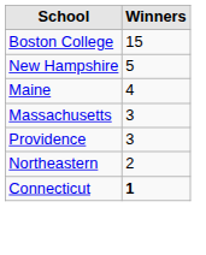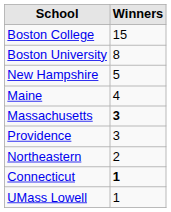 <table class="wikitable">
 <tr>
 <th style="background:#e5e5e5;">School</th>
 <th style="background:#e5e5e5;">Winners</th>
 </tr>
 <tr>
 <td><a href='#'>Boston College</a></td>
 <td>15</td>
+</tr>
+<tr>
+<td><a href='#'>Boston University</a></td>
+<td>8</td>
 </tr>
 <tr>
 <td><a href='#'>New Hampshire</a></td>
 <td>5</td>
 </tr>
 <tr>
 <td><a href='#'>Maine</a></td>
 <td>4</td>
 </tr>
 <tr>
 <td><a href='#'>Massachusetts</a></td>
-<td>3</td>
+<td><strong>3</strong></td>
 </tr>
 <tr>
 <td><a href='#'>Providence</a></td>
 <td>3</td>
 </tr>
 <tr>
 <td><a href='#'>Northeastern</a></td>
 <td>2</td>
 </tr>
 <tr>
 <td><a href='#'>Connecticut</a></td>
 <td><strong>1</strong></td>
 </tr>
+<tr>
+<td><a href='#'>UMass Lowell</a></td>
+<td>1</td>
+</tr>
 </table>
